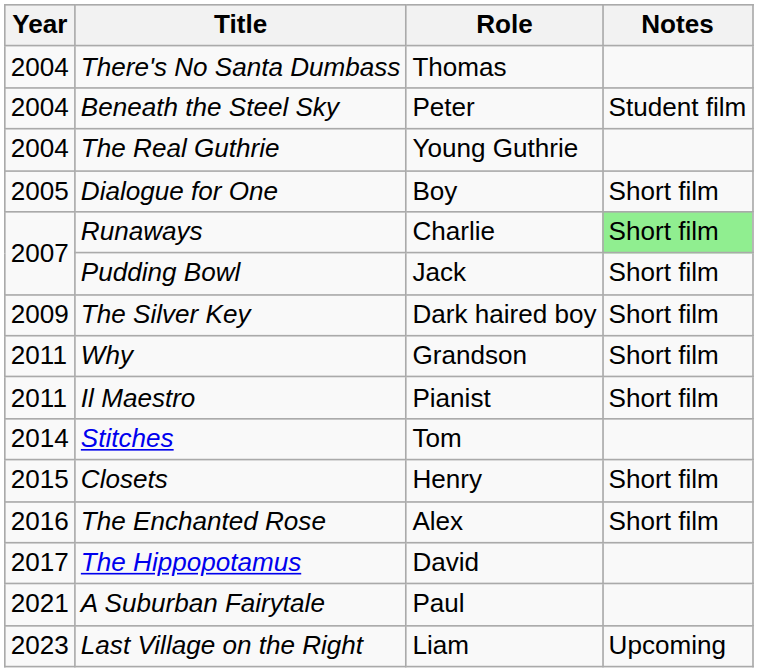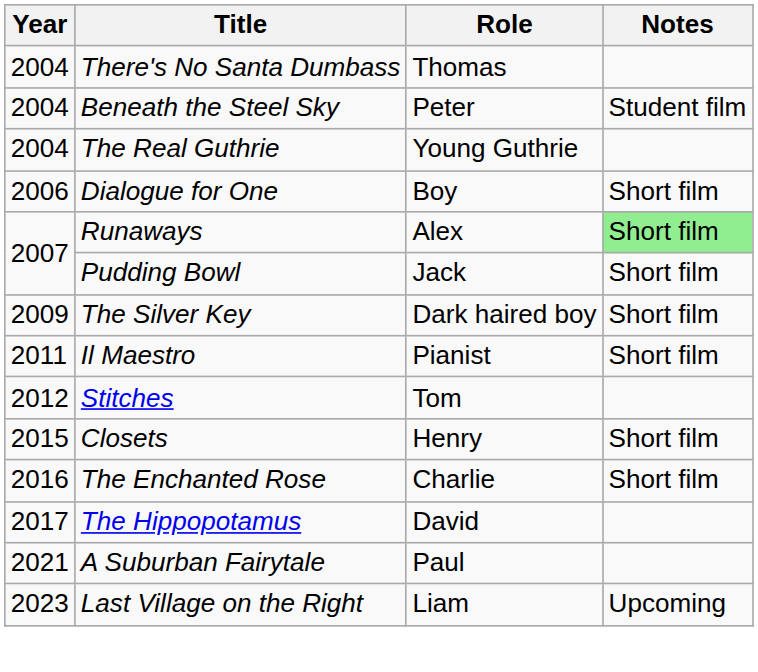 <table class="wikitable">
 <tr>
 <th>Year</th>
 <th>Title</th>
 <th>Role</th>
 <th>Notes</th>
 </tr>
 <tr>
 <td>2004</td>
 <td><em>There's No Santa Dumbass</em></td>
 <td>Thomas</td>
 <td></td>
 </tr>
 <tr>
 <td>2004</td>
 <td><em>Beneath the Steel Sky</em></td>
 <td>Peter</td>
 <td>Student film</td>
 </tr>
 <tr>
 <td>2004</td>
 <td><em>The Real Guthrie</em></td>
 <td>Young Guthrie</td>
 <td></td>
 </tr>
 <tr>
-<td>2005</td>
+<td>2006</td>
 <td><em>Dialogue for One</em></td>
 <td>Boy</td>
 <td>Short film</td>
 </tr>
 <tr>
 <td rowspan="2">2007</td>
 <td><em>Runaways</em></td>
-<td>Charlie</td>
+<td>Alex</td>
 <td style="background: lightgreen;">Short film</td>
 </tr>
 <tr>
 <td><em>Pudding Bowl</em></td>
 <td>Jack</td>
 <td>Short film</td>
 </tr>
 <tr>
 <td>2009</td>
 <td><em>The Silver Key</em></td>
 <td>Dark haired boy</td>
 <td>Short film</td>
 </tr>
 <tr>
 <td>2011</td>
-<td><em>Why</em></td>
-<td>Grandson</td>
-<td>Short film</td>
-</tr>
-<tr>
-<td>2011</td>
 <td><em>Il Maestro</em></td>
 <td>Pianist</td>
 <td>Short film</td>
 </tr>
 <tr>
-<td>2014</td>
+<td>2012</td>
 <td><em><a href='#'>Stitches</a></em></td>
 <td>Tom</td>
 <td></td>
 </tr>
 <tr>
 <td>2015</td>
 <td><em>Closets</em></td>
 <td>Henry</td>
 <td>Short film</td>
 </tr>
 <tr>
 <td>2016</td>
 <td><em>The Enchanted Rose</em></td>
-<td>Alex</td>
+<td>Charlie</td>
 <td>Short film</td>
 </tr>
 <tr>
 <td>2017</td>
 <td><em><a href='#'>The Hippopotamus</a></em></td>
 <td>David</td>
 <td></td>
 </tr>
 <tr>
 <td>2021</td>
 <td><em>A Suburban Fairytale</em></td>
 <td>Paul</td>
 <td></td>
 </tr>
 <tr>
 <td>2023</td>
 <td><em>Last Village on the Right</em></td>
 <td>Liam</td>
 <td>Upcoming</td>
 </tr>
 </table>
